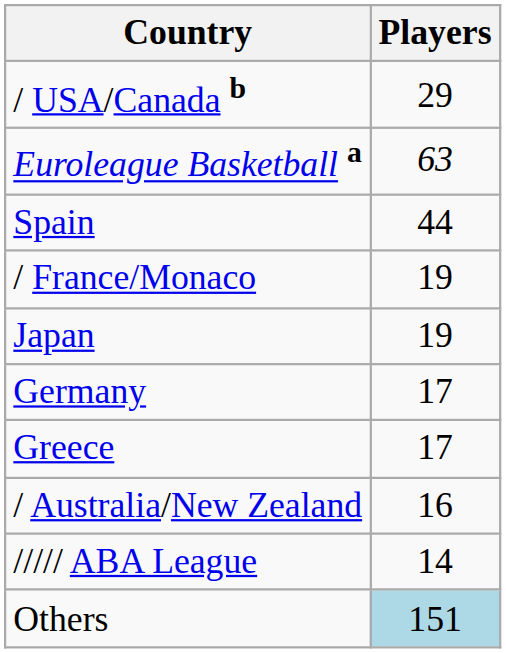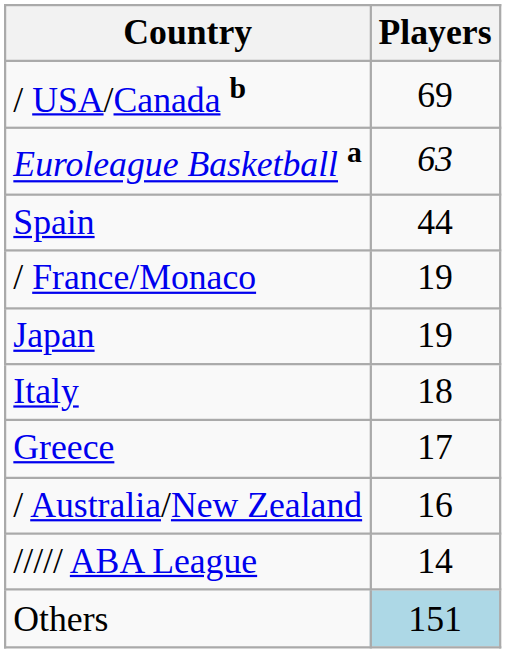 <table class="wikitable sortable">
 <tr>
 <th>Country</th>
 <th>Players</th>
 </tr>
 <tr>
 <td>/ <a href='#'>USA</a>/<a href='#'>Canada</a> <sup> <strong>b</strong> </sup></td>
-<td style="text-align:center">29</td>
+<td style="text-align:center">69</td>
 </tr>
 <tr>
 <td> <em><a href='#'>Euroleague Basketball</a></em> <sup> <strong>a</strong> </sup></td>
 <td style="text-align:center"><em>63</em></td>
 </tr>
 <tr>
 <td> <a href='#'>Spain</a></td>
 <td style="text-align:center">44</td>
 </tr>
 <tr>
 <td>/ <a href='#'>France/Monaco</a></td>
 <td style="text-align:center">19</td>
 </tr>
 <tr>
 <td> <a href='#'>Japan</a></td>
 <td style="text-align:center">19</td>
 </tr>
 <tr>
-<td> <a href='#'>Germany</a></td>
-<td style="text-align:center">17</td>
+<td> <a href='#'>Italy</a></td>
+<td style="text-align:center">18</td>
 </tr>
 <tr>
 <td> <a href='#'>Greece</a></td>
 <td style="text-align:center">17</td>
 </tr>
 <tr>
 <td>/ <a href='#'>Australia</a>/<a href='#'>New Zealand</a></td>
 <td style="text-align:center">16</td>
 </tr>
 <tr>
 <td>///// <a href='#'>ABA League</a></td>
 <td style="text-align:center">14</td>
 </tr>
 <tr>
 <td>Others</td>
 <td style="background: lightblue; text-align:center">151</td>
 </tr>
 </table>
